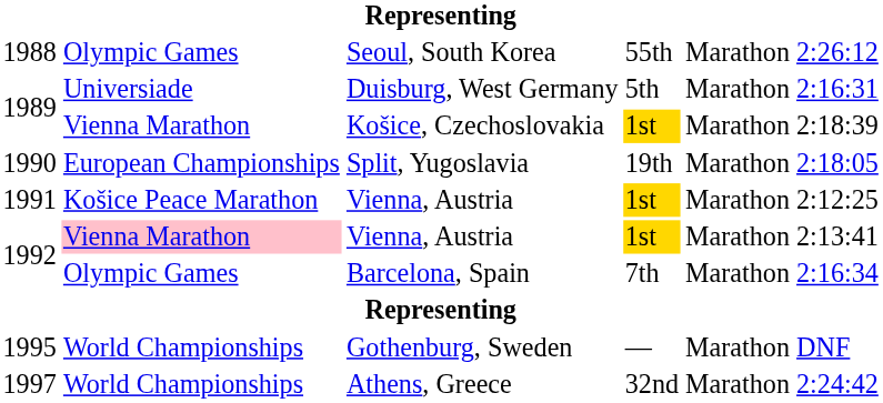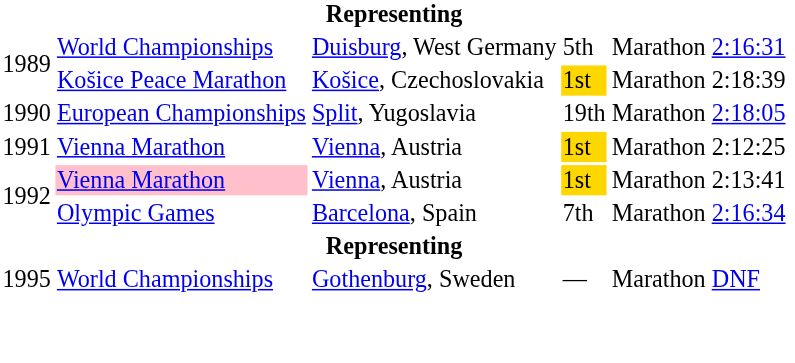 <table>
 <tr>
 <th colspan="6">Representing </th>
 </tr>
 <tr>
-<td>1988</td>
-<td><a href='#'>Olympic Games</a></td>
-<td><a href='#'>Seoul</a>, South Korea</td>
-<td>55th</td>
-<td>Marathon</td>
-<td><a href='#'>2:26:12</a></td>
-</tr>
-<tr>
 <td rowspan=2>1989</td>
-<td><a href='#'>Universiade</a></td>
+<td><a href='#'>World Championships</a></td>
 <td><a href='#'>Duisburg</a>, West Germany</td>
 <td>5th</td>
 <td>Marathon</td>
 <td><a href='#'>2:16:31</a></td>
 </tr>
 <tr>
-<td><a href='#'>Vienna Marathon</a></td>
+<td><a href='#'>Košice Peace Marathon</a></td>
 <td><a href='#'>Košice</a>, Czechoslovakia</td>
 <td bgcolor="gold">1st</td>
 <td>Marathon</td>
 <td>2:18:39</td>
 </tr>
 <tr>
 <td>1990</td>
 <td><a href='#'>European Championships</a></td>
 <td><a href='#'>Split</a>, Yugoslavia</td>
 <td>19th</td>
 <td>Marathon</td>
 <td><a href='#'>2:18:05</a></td>
 </tr>
 <tr>
 <td>1991</td>
-<td><a href='#'>Košice Peace Marathon</a></td>
+<td><a href='#'>Vienna Marathon</a></td>
 <td><a href='#'>Vienna</a>, Austria</td>
 <td bgcolor="gold">1st</td>
 <td>Marathon</td>
 <td>2:12:25</td>
 </tr>
 <tr>
 <td rowspan=2>1992</td>
 <td style="background: pink;"><a href='#'>Vienna Marathon</a></td>
 <td><a href='#'>Vienna</a>, Austria</td>
 <td bgcolor="gold">1st</td>
 <td>Marathon</td>
 <td>2:13:41</td>
 </tr>
 <tr>
 <td><a href='#'>Olympic Games</a></td>
 <td><a href='#'>Barcelona</a>, Spain</td>
 <td>7th</td>
 <td>Marathon</td>
 <td><a href='#'>2:16:34</a></td>
 </tr>
 <tr>
 <th colspan="6">Representing </th>
 </tr>
 <tr>
 <td>1995</td>
 <td><a href='#'>World Championships</a></td>
 <td><a href='#'>Gothenburg</a>, Sweden</td>
 <td>—</td>
 <td>Marathon</td>
 <td><a href='#'>DNF</a></td>
 </tr>
-<tr>
-<td>1997</td>
-<td><a href='#'>World Championships</a></td>
-<td><a href='#'>Athens</a>, Greece</td>
-<td>32nd</td>
-<td>Marathon</td>
-<td><a href='#'>2:24:42</a></td>
-</tr>
 </table>
